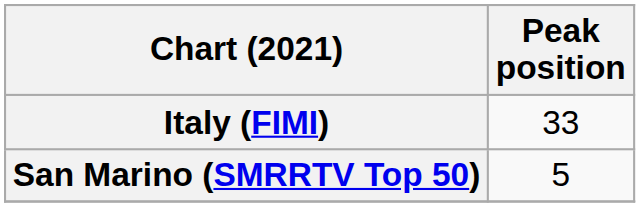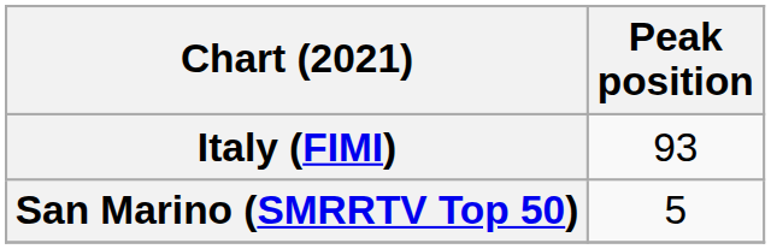 <table class="wikitable sortable plainrowheaders" style="text-align:center;">
 <tr>
 <th>Chart (2021)</th>
 <th>Peak<br>position</th>
 </tr>
 <tr>
 <th scope="row">Italy (<a href='#'>FIMI</a>)</th>
-<td>33</td>
+<td>93</td>
 </tr>
 <tr>
 <th scope="row">San Marino (<a href='#'>SMRRTV Top 50</a>)</th>
 <td>5</td>
 </tr>
 <tr>
 </tr>
 </table>
